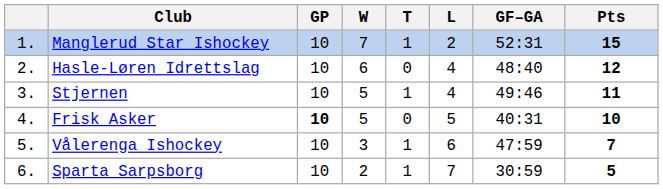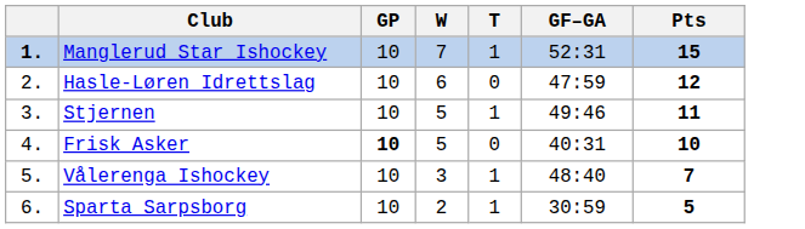 <table class="wikitable">
 <tr>
 <th width="30"></th>
 <th width="200">Club</th>
 <th width="30">GP</th>
 <th width="30">W</th>
 <th width="30">T</th>
-<th width="30">L</th>
 <th width="70">GF–GA</th>
 <th width="70">Pts</th>
 </tr>
 <tr bgcolor="#BCD2EE" align="center">
-<td>1.</td>
+<td><strong>1.</strong></td>
 <td align="left"><a href='#'>Manglerud Star Ishockey</a></td>
 <td>10</td>
 <td>7</td>
 <td>1</td>
-<td>2</td>
 <td>52:31</td>
 <td><strong>15</strong></td>
 </tr>
 <tr bgcolor="#FFFFFF" align="center">
 <td>2.</td>
 <td align="left"><a href='#'>Hasle-Løren Idrettslag</a></td>
 <td>10</td>
 <td>6</td>
 <td>0</td>
-<td>4</td>
-<td>48:40</td>
+<td>47:59</td>
 <td><strong>12</strong></td>
 </tr>
 <tr bgcolor="#FFFFFF" align="center">
 <td>3.</td>
 <td align="left"><a href='#'>Stjernen</a></td>
 <td>10</td>
 <td>5</td>
 <td>1</td>
-<td>4</td>
 <td>49:46</td>
 <td><strong>11</strong></td>
 </tr>
 <tr bgcolor="#FFFFFF" align="center">
 <td>4.</td>
 <td align="left"><a href='#'>Frisk Asker</a></td>
 <td><strong>10</strong></td>
 <td>5</td>
 <td>0</td>
-<td>5</td>
 <td>40:31</td>
 <td><strong>10</strong></td>
 </tr>
 <tr bgcolor="#FFFFFF" align="center">
 <td>5.</td>
 <td align="left"><a href='#'>Vålerenga Ishockey</a></td>
 <td>10</td>
 <td>3</td>
 <td>1</td>
-<td>6</td>
-<td>47:59</td>
+<td>48:40</td>
 <td><strong>7</strong></td>
 </tr>
 <tr bgcolor="#FFFFFF" align="center">
 <td>6.</td>
 <td align="left"><a href='#'>Sparta Sarpsborg</a></td>
 <td>10</td>
 <td>2</td>
 <td>1</td>
-<td>7</td>
 <td>30:59</td>
 <td><strong>5</strong></td>
 </tr>
 </table>
